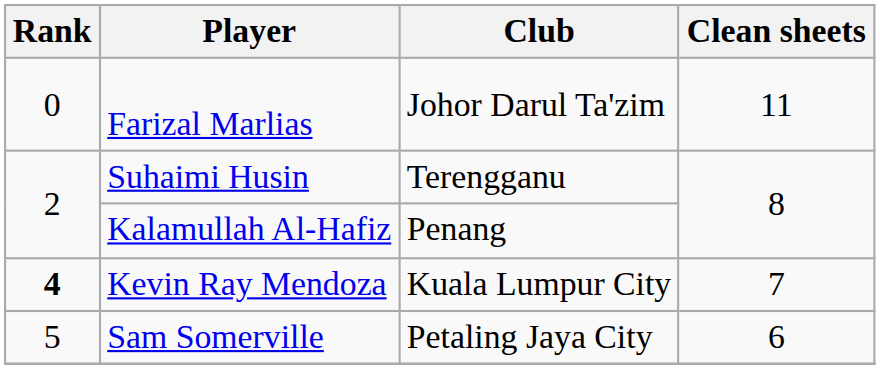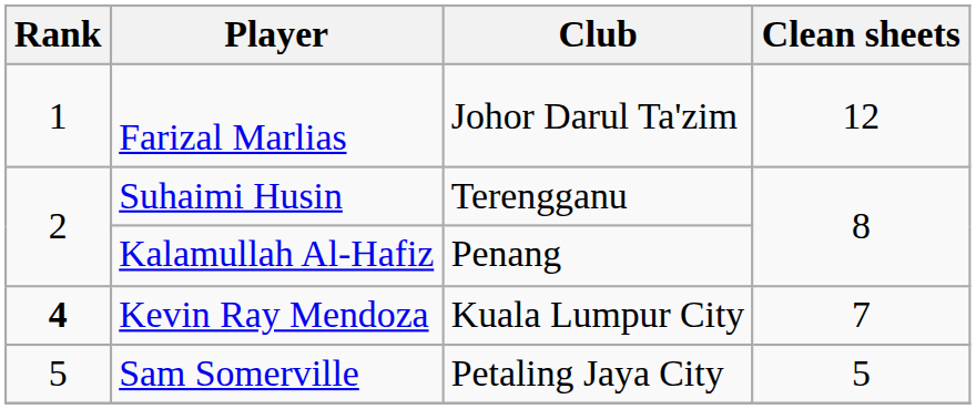 <table class="wikitable" style="text-align:center">
 <tr>
 <th>Rank</th>
 <th>Player</th>
 <th>Club</th>
 <th>Clean sheets</th>
 </tr>
 <tr>
-<td rowspan=1>0</td>
+<td rowspan=1>1</td>
 <td style="text-align:left;"><br> <a href='#'>Farizal Marlias</a></td>
 <td style="text-align:left;">Johor Darul Ta'zim</td>
-<td rowspan=1>11</td>
+<td rowspan=1>12</td>
 </tr>
 <tr>
 <td rowspan=2>2</td>
 <td style="text-align:left;"> <a href='#'>Suhaimi Husin</a></td>
 <td style="text-align:left;">Terengganu</td>
 <td rowspan=2>8</td>
 </tr>
 <tr>
 <td style="text-align:left;"> <a href='#'>Kalamullah Al-Hafiz</a></td>
 <td style="text-align:left;">Penang</td>
 </tr>
 <tr>
 <td rowspan=1><strong>4</strong></td>
 <td style="text-align:left;"> <a href='#'>Kevin Ray Mendoza</a></td>
 <td style="text-align:left;">Kuala Lumpur City</td>
 <td rowspan=1>7</td>
 </tr>
 <tr>
 <td rowspan=1>5</td>
 <td style="text-align:left;"> <a href='#'>Sam Somerville</a></td>
 <td style="text-align:left;">Petaling Jaya City</td>
-<td rowspan=1>6</td>
+<td rowspan=1>5</td>
 </tr>
 <tr>
 </tr>
 </table>
